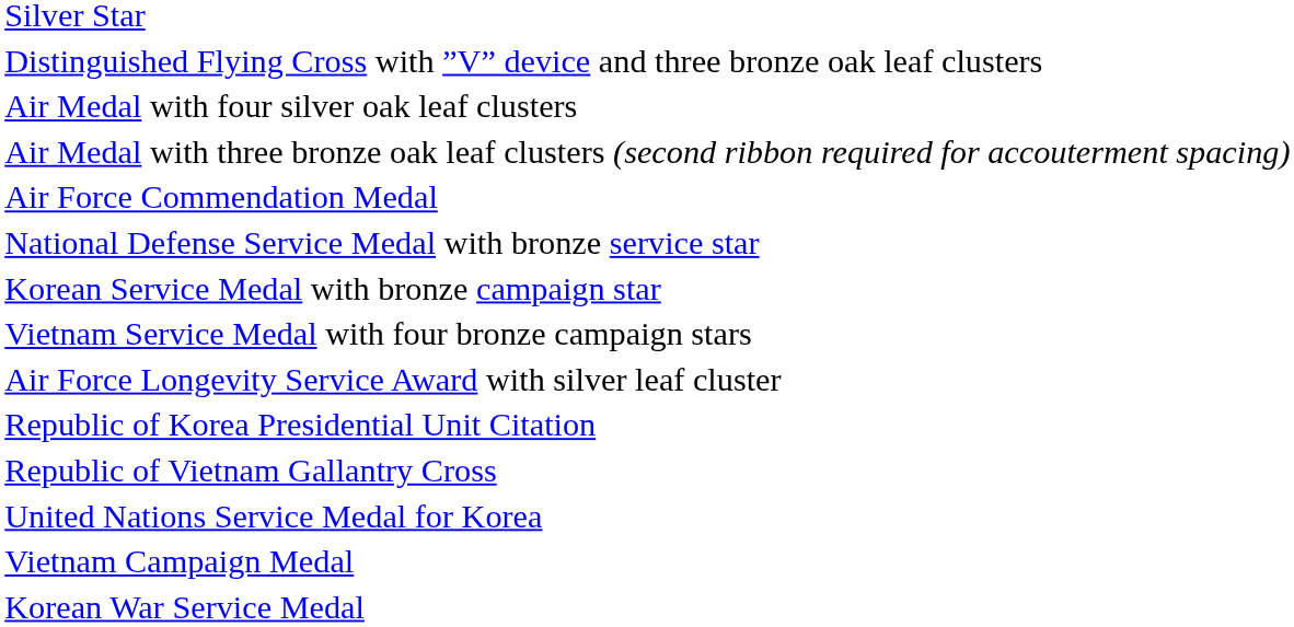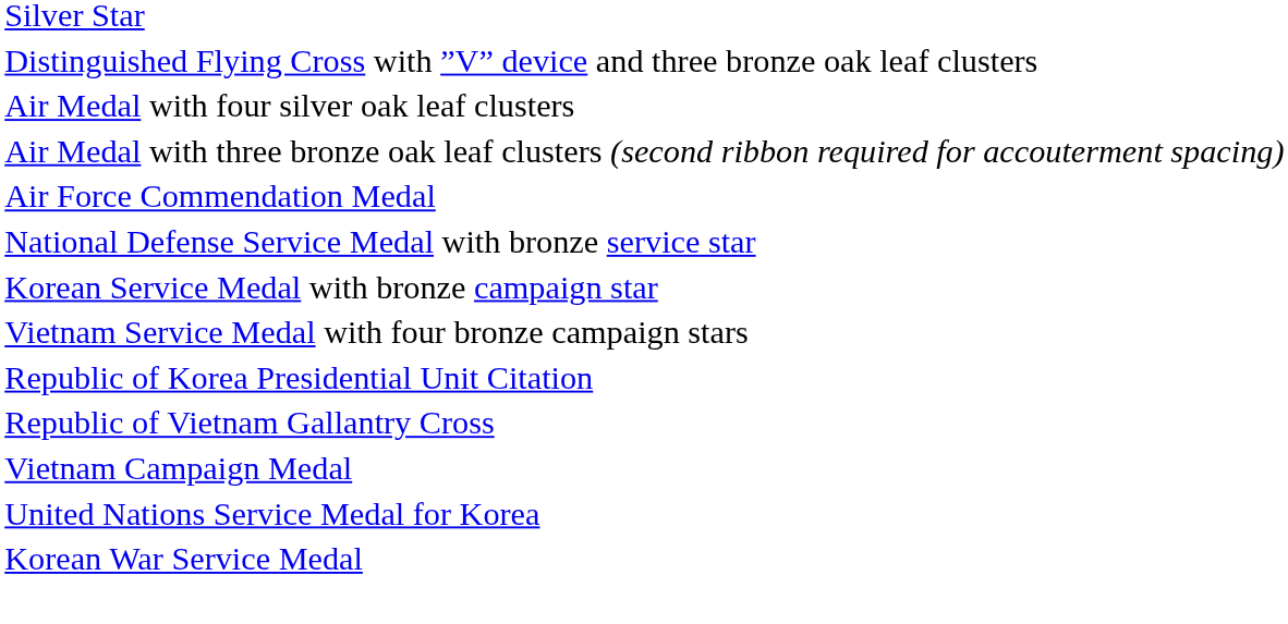 <table>
 <tr>
 <td></td>
 <td><a href='#'>Silver Star</a></td>
 </tr>
 <tr>
 <td></td>
 <td><a href='#'>Distinguished Flying Cross</a> with <a href='#'>”V” device</a> and three bronze oak leaf clusters</td>
 </tr>
 <tr>
 <td></td>
 <td><a href='#'>Air Medal</a> with four silver oak leaf clusters</td>
 </tr>
 <tr>
 <td></td>
 <td><a href='#'>Air Medal</a> with three bronze oak leaf clusters <em>(second ribbon required for accouterment spacing)</em></td>
 </tr>
 <tr>
 <td></td>
 <td><a href='#'>Air Force Commendation Medal</a></td>
 </tr>
 <tr>
 <td></td>
 <td><a href='#'>National Defense Service Medal</a> with bronze <a href='#'>service star</a></td>
 </tr>
 <tr>
 <td></td>
 <td><a href='#'>Korean Service Medal</a> with bronze <a href='#'>campaign star</a></td>
 </tr>
 <tr>
 <td></td>
 <td><a href='#'>Vietnam Service Medal</a> with four bronze campaign stars</td>
 </tr>
 <tr>
 <td></td>
-<td><a href='#'>Air Force Longevity Service Award</a> with silver leaf cluster</td>
-</tr>
-<tr>
-<td></td>
 <td><a href='#'>Republic of Korea Presidential Unit Citation</a></td>
 </tr>
 <tr>
 <td></td>
 <td><a href='#'>Republic of Vietnam Gallantry Cross</a></td>
 </tr>
 <tr>
 <td></td>
-<td><a href='#'>United Nations Service Medal for Korea</a></td>
+<td><a href='#'>Vietnam Campaign Medal</a></td>
 </tr>
 <tr>
 <td></td>
-<td><a href='#'>Vietnam Campaign Medal</a></td>
+<td><a href='#'>United Nations Service Medal for Korea</a></td>
 </tr>
 <tr>
 <td></td>
 <td><a href='#'>Korean War Service Medal</a></td>
 </tr>
 </table>
